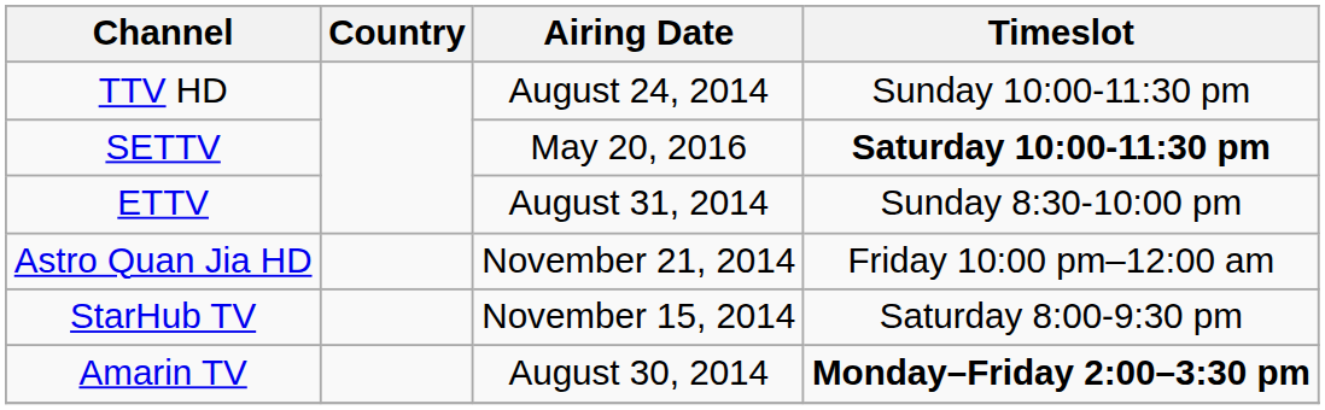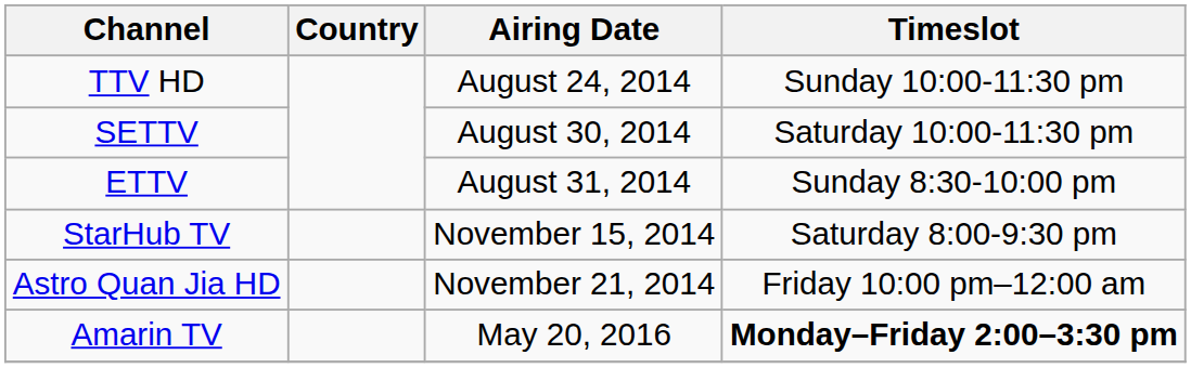 <table class="wikitable" style="text-align:center">
 <tr>
 <th>Channel</th>
 <th>Country</th>
 <th>Airing Date</th>
 <th>Timeslot</th>
 </tr>
 <tr>
 <td><a href='#'>TTV</a> HD</td>
 <td rowspan=3></td>
 <td>August 24, 2014</td>
 <td>Sunday 10:00-11:30 pm</td>
 </tr>
 <tr>
 <td><a href='#'>SETTV</a></td>
-<td>May 20, 2016</td>
-<td><strong>Saturday 10:00-11:30 pm</strong></td>
+<td>August 30, 2014</td>
+<td>Saturday 10:00-11:30 pm</td>
 </tr>
 <tr>
 <td><a href='#'>ETTV</a></td>
 <td>August 31, 2014</td>
 <td>Sunday 8:30-10:00 pm</td>
+</tr>
+<tr>
+<td><a href='#'>StarHub TV</a></td>
+<td></td>
+<td>November 15, 2014</td>
+<td>Saturday 8:00-9:30 pm</td>
 </tr>
 <tr>
 <td><a href='#'>Astro Quan Jia HD</a></td>
 <td></td>
 <td>November 21, 2014</td>
 <td>Friday 10:00 pm–12:00 am</td>
 </tr>
 <tr>
-<td><a href='#'>StarHub TV</a></td>
-<td></td>
-<td>November 15, 2014</td>
-<td>Saturday 8:00-9:30 pm</td>
-</tr>
-<tr>
 <td><a href='#'>Amarin TV</a></td>
 <td></td>
-<td>August 30, 2014</td>
+<td>May 20, 2016</td>
 <td><strong>Monday–Friday 2:00–3:30 pm</strong></td>
 </tr>
 <tr>
 </tr>
 </table>
